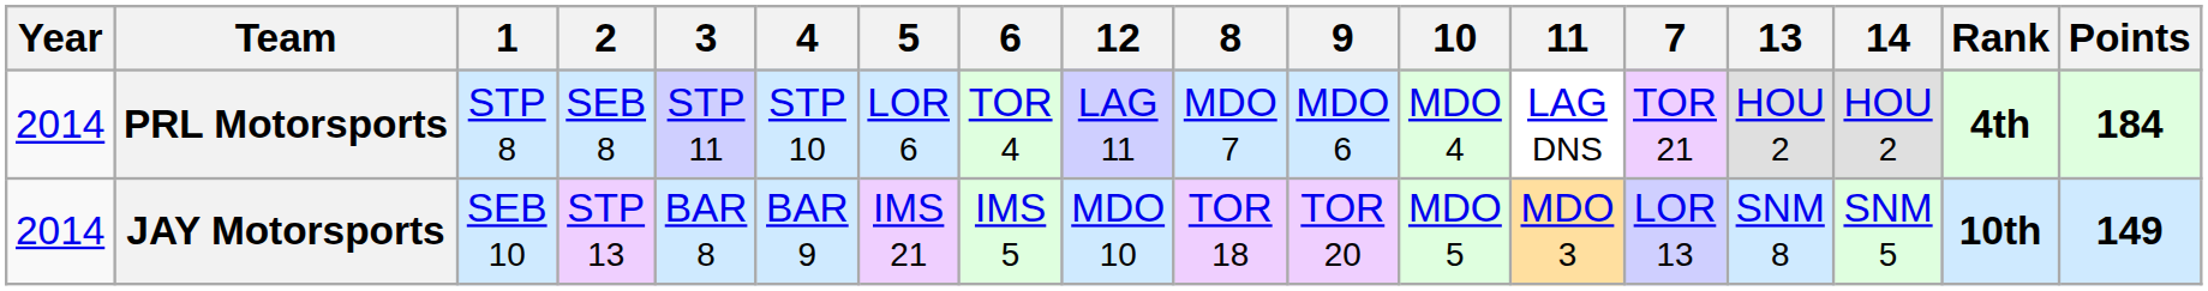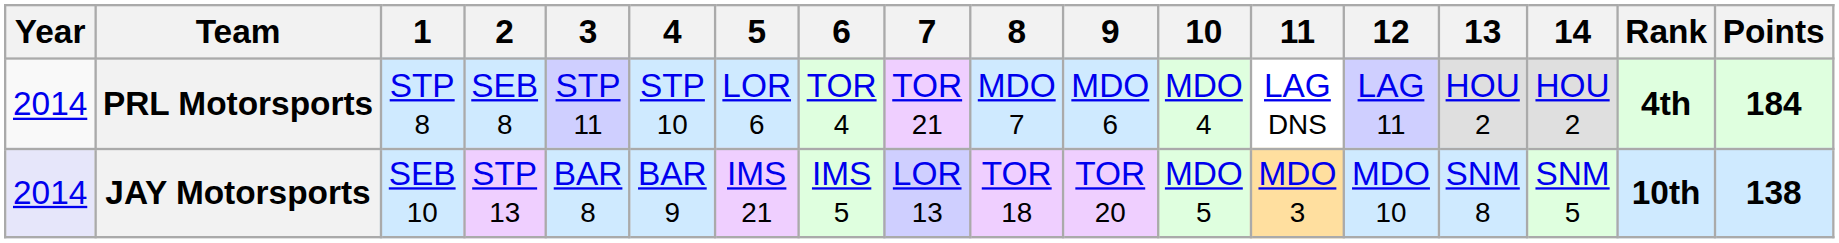 <table class="wikitable" style="text-align:center; font-size:90%">
 <tr>
 <th>Year</th>
 <th>Team</th>
 <th>1</th>
 <th>2</th>
 <th>3</th>
 <th>4</th>
 <th>5</th>
 <th>6</th>
-<th>12</th>
+<th>7</th>
 <th>8</th>
 <th>9</th>
 <th>10</th>
 <th>11</th>
-<th>7</th>
+<th>12</th>
 <th>13</th>
 <th>14</th>
 <th>Rank</th>
 <th>Points</th>
 </tr>
 <tr>
 <td><a href='#'>2014</a></td>
 <th>PRL Motorsports</th>
 <td style="background:#CFEAFF;"><a href='#'>STP</a><br><small>8</small></td>
 <td style="background:#CFEAFF;"><a href='#'>SEB</a><br><small>8</small></td>
 <td style="background:#CFCFFF;"><a href='#'>STP</a><br><small>11</small></td>
 <td style="background:#CFEAFF;"><a href='#'>STP</a><br><small>10</small></td>
 <td style="background:#CFEAFF;"><a href='#'>LOR</a><br><small>6</small></td>
 <td style="background:#DFFFDF;"><a href='#'>TOR</a><br><small>4</small></td>
-<td style="background:#CFCFFF;"><a href='#'>LAG</a><br><small>11</small></td>
+<td style="background:#EFCFFF;"><a href='#'>TOR</a><br><small>21</small></td>
 <td style="background:#CFEAFF;"><a href='#'>MDO</a><br><small>7</small></td>
 <td style="background:#CFEAFF;"><a href='#'>MDO</a><br><small>6</small></td>
 <td style="background:#DFFFDF;"><a href='#'>MDO</a><br><small>4</small></td>
 <td style="background:#FFFFFF;"><a href='#'>LAG</a><br><small>DNS</small></td>
-<td style="background:#EFCFFF;"><a href='#'>TOR</a><br><small>21</small></td>
+<td style="background:#CFCFFF;"><a href='#'>LAG</a><br><small>11</small></td>
 <td style="background:#DFDFDF;"><a href='#'>HOU</a><br><small>2</small></td>
 <td style="background:#DFDFDF;"><a href='#'>HOU</a><br><small>2</small></td>
 <td style="background:#DFFFDF;"><strong>4th</strong></td>
 <td style="background:#DFFFDF;"><strong>184</strong></td>
 </tr>
 <tr>
-<td><a href='#'>2014</a></td>
+<td style="background: lavender;"><a href='#'>2014</a></td>
 <th>JAY Motorsports</th>
 <td style="background:#CFEAFF;"><a href='#'>SEB</a><br><small>10</small></td>
 <td style="background:#EFCFFF;"><a href='#'>STP</a><br><small>13</small></td>
 <td style="background:#CFEAFF;"><a href='#'>BAR</a><br><small>8</small></td>
 <td style="background:#CFEAFF;"><a href='#'>BAR</a><br><small>9</small></td>
 <td style="background:#EFCFFF;"><a href='#'>IMS</a><br><small>21</small></td>
 <td style="background:#DFFFDF;"><a href='#'>IMS</a><br><small>5</small></td>
-<td style="background:#CFEAFF;"><a href='#'>MDO</a><br><small>10</small></td>
+<td style="background:#CFCFFF;"><a href='#'>LOR</a><br><small>13</small></td>
 <td style="background:#EFCFFF;"><a href='#'>TOR</a><br><small>18</small></td>
 <td style="background:#EFCFFF;"><a href='#'>TOR</a><br><small>20</small></td>
 <td style="background:#DFFFDF;"><a href='#'>MDO</a><br><small>5</small></td>
 <td style="background:#FFDF9F;"><a href='#'>MDO</a><br><small>3</small></td>
-<td style="background:#CFCFFF;"><a href='#'>LOR</a><br><small>13</small></td>
+<td style="background:#CFEAFF;"><a href='#'>MDO</a><br><small>10</small></td>
 <td style="background:#CFEAFF;"><a href='#'>SNM</a><br><small>8</small></td>
 <td style="background:#DFFFDF;"><a href='#'>SNM</a><br><small>5</small></td>
 <td style="background:#CFEAFF;"><strong>10th</strong></td>
-<td style="background:#CFEAFF;"><strong>149</strong></td>
+<td style="background:#CFEAFF;"><strong>138</strong></td>
 </tr>
 </table>
